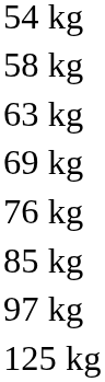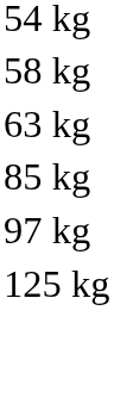 <table>
 <tr>
 <td>54 kg</td>
 <td></td>
 <td></td>
 <td></td>
 </tr>
 <tr>
 <td>58 kg</td>
 <td></td>
 <td></td>
 <td></td>
 </tr>
 <tr>
 <td>63 kg</td>
-<td></td>
-<td></td>
-<td></td>
-</tr>
-<tr>
-<td>69 kg</td>
-<td></td>
-<td></td>
-<td></td>
-</tr>
-<tr>
-<td>76 kg</td>
 <td></td>
 <td></td>
 <td></td>
 </tr>
 <tr>
 <td>85 kg</td>
 <td></td>
 <td></td>
 <td></td>
 </tr>
 <tr>
 <td>97 kg</td>
 <td></td>
 <td></td>
 <td></td>
 </tr>
 <tr>
 <td>125 kg</td>
 <td></td>
 <td></td>
 <td></td>
 </tr>
 <tr>
 </tr>
 </table>
